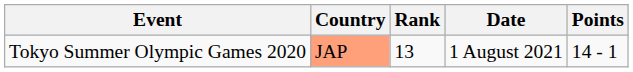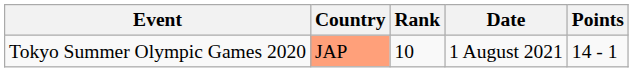 <table class="wikitable">
 <tr>
 <th>Event</th>
 <th>Country</th>
 <th>Rank</th>
 <th>Date</th>
 <th>Points</th>
 </tr>
 <tr>
 <td>Tokyo Summer Olympic Games 2020</td>
 <td style="background: lightsalmon;">JAP</td>
-<td>13</td>
+<td>10</td>
 <td>1 August 2021</td>
 <td>14 - 1</td>
 </tr>
 </table>
